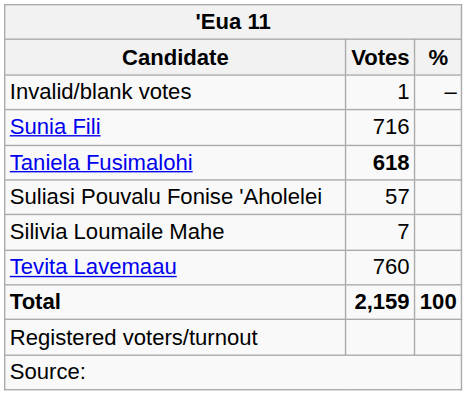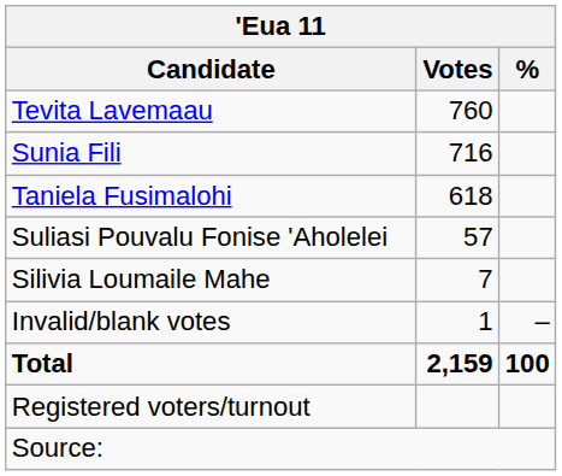 <table class=wikitable style=text-align:right>
 <tr>
 <th colspan=3>'Eua 11</th>
 </tr>
 <tr>
 <th width=240px>Candidate</th>
 <th>Votes</th>
 <th>%</th>
 </tr>
 <tr>
-<td align=left>Invalid/blank votes</td>
-<td>1</td>
-<td>–</td>
+<td align=left><a href='#'>Tevita Lavemaau</a></td>
+<td>760</td>
+<td></td>
 </tr>
 <tr>
 <td align=left><a href='#'>Sunia Fili</a></td>
 <td>716</td>
 <td></td>
 </tr>
 <tr>
 <td align=left><a href='#'>Taniela Fusimalohi</a></td>
-<td><strong>618</strong></td>
+<td>618</td>
 <td></td>
 </tr>
 <tr>
 <td align=left>Suliasi Pouvalu Fonise 'Aholelei</td>
 <td>57</td>
 <td></td>
 </tr>
 <tr>
 <td align=left>Silivia Loumaile Mahe</td>
 <td>7</td>
 <td></td>
 </tr>
 <tr>
-<td align=left><a href='#'>Tevita Lavemaau</a></td>
-<td>760</td>
-<td></td>
+<td align=left>Invalid/blank votes</td>
+<td>1</td>
+<td>–</td>
 </tr>
 <tr>
 <td align=left><strong>Total</strong></td>
 <td><strong>2,159</strong></td>
 <td><strong>100</strong></td>
 </tr>
 <tr>
 <td align=left>Registered voters/turnout</td>
 <td></td>
 <td></td>
 </tr>
 <tr>
 <td align=left colspan=3>Source: </td>
 </tr>
 </table>
